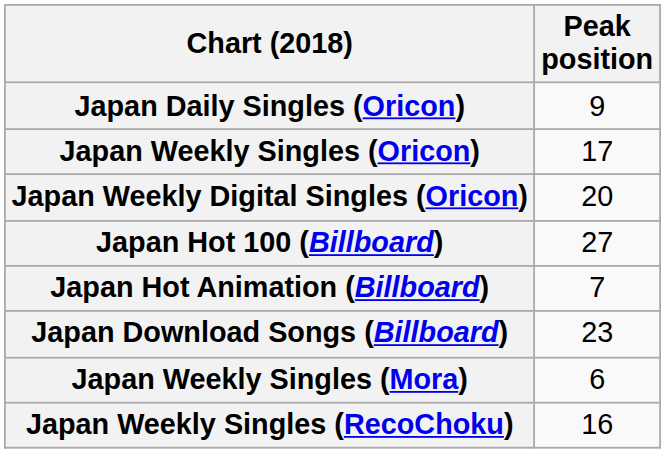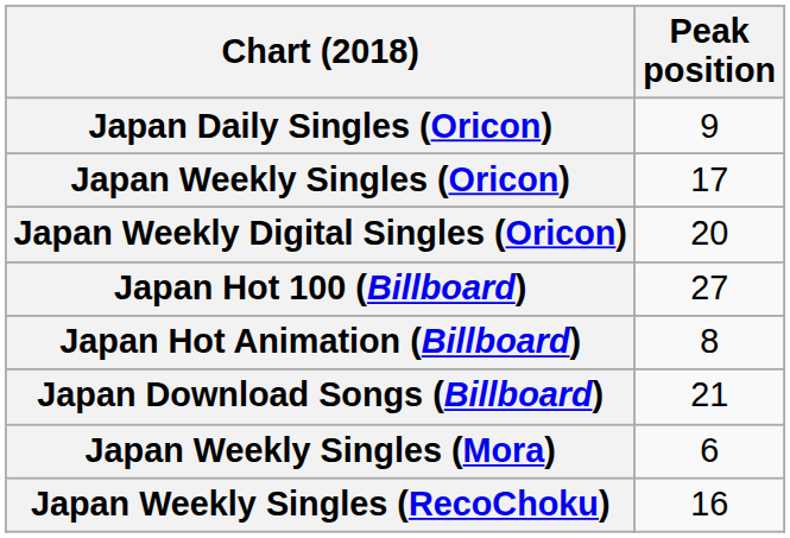 <table class="wikitable sortable plainrowheaders" style="text-align:center;">
 <tr>
 <th scope="col">Chart (2018)</th>
 <th scope="col">Peak<br>position</th>
 </tr>
 <tr>
 <th scope="row">Japan Daily Singles (<a href='#'>Oricon</a>)</th>
 <td style="text-align:center;">9</td>
 </tr>
 <tr>
 <th scope="row">Japan Weekly Singles (<a href='#'>Oricon</a>)</th>
 <td style="text-align:center;">17</td>
 </tr>
 <tr>
 <th scope="row">Japan Weekly Digital Singles (<a href='#'>Oricon</a>)</th>
 <td style="text-align:center;">20</td>
 </tr>
 <tr>
 <th scope="row">Japan Hot 100 (<em><a href='#'>Billboard</a></em>)</th>
 <td style="text-align:center;">27</td>
 </tr>
 <tr>
 <th scope="row">Japan Hot Animation (<em><a href='#'>Billboard</a></em>)</th>
-<td style="text-align:center;">7</td>
+<td style="text-align:center;">8</td>
 </tr>
 <tr>
 <th scope="row">Japan Download Songs (<em><a href='#'>Billboard</a></em>)</th>
-<td style="text-align:center;">23</td>
+<td style="text-align:center;">21</td>
 </tr>
 <tr>
 <th scope="row">Japan Weekly Singles (<a href='#'>Mora</a>)</th>
 <td style="text-align:center;">6</td>
 </tr>
 <tr>
 <th scope="row">Japan Weekly Singles (<a href='#'>RecoChoku</a>)</th>
 <td style="text-align:center;">16</td>
 </tr>
 </table>
